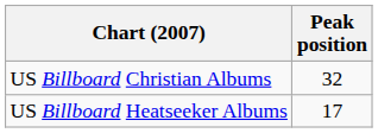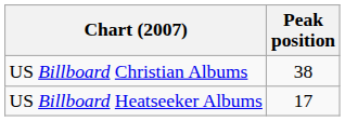 <table class="wikitable">
 <tr>
 <th>Chart (2007)</th>
 <th>Peak<br>position</th>
 </tr>
 <tr>
 <td>US <em><a href='#'>Billboard</a></em> <a href='#'>Christian Albums</a></td>
-<td align="center">32</td>
+<td align="center">38</td>
 </tr>
 <tr>
 <td>US <em><a href='#'>Billboard</a></em> <a href='#'>Heatseeker Albums</a></td>
 <td align="center">17</td>
 </tr>
 </table>
